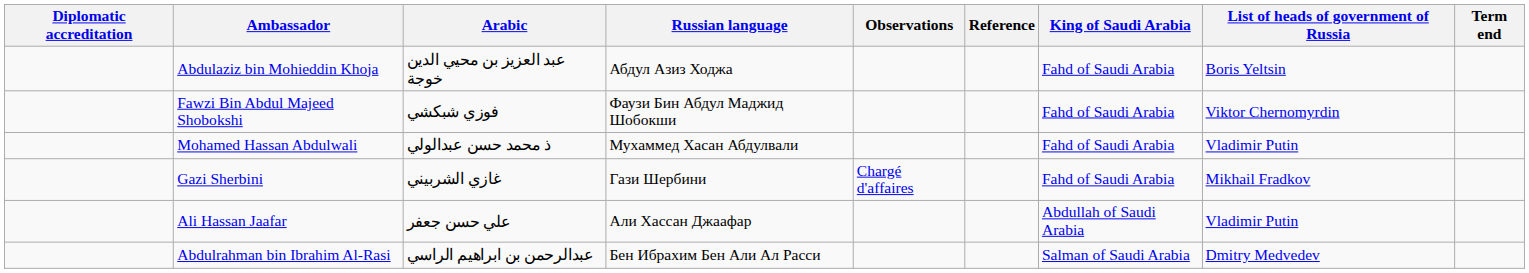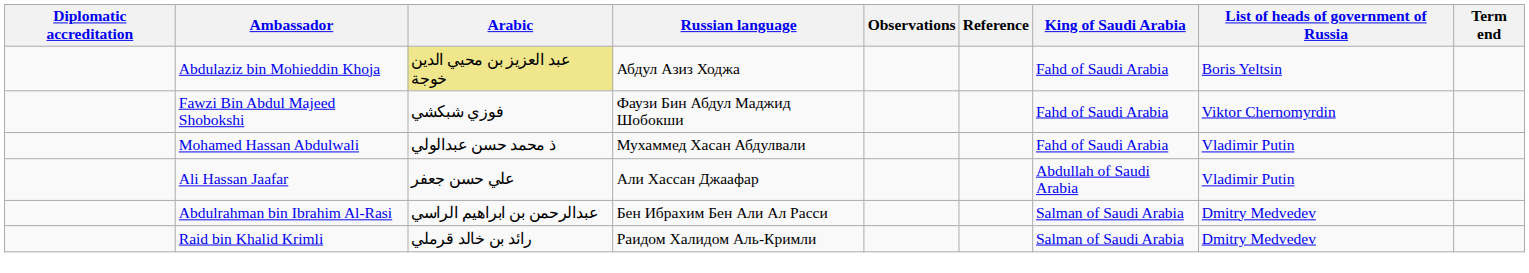 <table class="wikitable sortable">
 <tr>
 <th><a href='#'>Diplomatic accreditation</a></th>
 <th><a href='#'>Ambassador</a></th>
 <th><a href='#'>Arabic</a></th>
 <th><a href='#'>Russian language</a></th>
 <th>Observations</th>
 <th>Reference</th>
 <th><a href='#'>King of Saudi Arabia</a></th>
 <th><a href='#'>List of heads of government of Russia</a></th>
 <th>Term end</th>
 </tr>
 <tr>
 <td></td>
 <td><a href='#'>Abdulaziz bin Mohieddin Khoja</a></td>
-<td>عبد العزيز بن محيي الدين خوجة</td>
+<td style="background: khaki;">عبد العزيز بن محيي الدين خوجة</td>
 <td>Абдул Азиз Ходжа</td>
 <td></td>
 <td></td>
 <td><a href='#'>Fahd of Saudi Arabia</a></td>
 <td><a href='#'>Boris Yeltsin</a></td>
 <td></td>
 </tr>
 <tr>
 <td></td>
 <td><a href='#'>Fawzi Bin Abdul Majeed Shobokshi</a></td>
 <td>فوزي شبكشي</td>
 <td>Фаузи Бин Абдул Маджид Шобокши</td>
 <td></td>
 <td></td>
 <td><a href='#'>Fahd of Saudi Arabia</a></td>
 <td><a href='#'>Viktor Chernomyrdin</a></td>
 <td></td>
 </tr>
 <tr>
 <td></td>
 <td><a href='#'>Mohamed Hassan Abdulwali </a></td>
 <td>ذ محمد حسن عبدالولي</td>
 <td>Мухаммед Хасан Абдулвали</td>
 <td></td>
 <td></td>
 <td><a href='#'>Fahd of Saudi Arabia</a></td>
 <td><a href='#'>Vladimir Putin</a></td>
 <td></td>
 </tr>
 <tr>
 <td></td>
-<td><a href='#'>Gazi Sherbini</a></td>
-<td>غازي الشربيني</td>
-<td>Гази Шербини</td>
-<td><a href='#'>Chargé d'affaires</a></td>
-<td></td>
-<td><a href='#'>Fahd of Saudi Arabia</a></td>
-<td><a href='#'>Mikhail Fradkov</a></td>
-<td></td>
-</tr>
-<tr>
-<td></td>
 <td><a href='#'>Ali Hassan Jaafar</a></td>
 <td>علي حسن جعفر</td>
 <td>Али Хассан Джаафар</td>
 <td></td>
 <td></td>
 <td><a href='#'>Abdullah of Saudi Arabia</a></td>
 <td><a href='#'>Vladimir Putin</a></td>
 <td></td>
 </tr>
 <tr>
 <td></td>
 <td><a href='#'>Abdulrahman bin Ibrahim Al-Rasi</a></td>
 <td>عبدالرحمن بن ابراهيم الراسي</td>
 <td>Бен Ибрахим Бен Али Ал Расси</td>
 <td></td>
 <td></td>
 <td><a href='#'>Salman of Saudi Arabia</a></td>
 <td><a href='#'>Dmitry Medvedev</a></td>
 <td></td>
 </tr>
+<tr>
+<td></td>
+<td><a href='#'>Raid bin Khalid Krimli</a></td>
+<td>رائد بن خالد قرملي</td>
+<td>Раидом Халидом Аль-Кримли</td>
+<td></td>
+<td></td>
+<td><a href='#'>Salman of Saudi Arabia</a></td>
+<td><a href='#'>Dmitry Medvedev</a></td>
+<td></td>
+</tr>
 </table>
